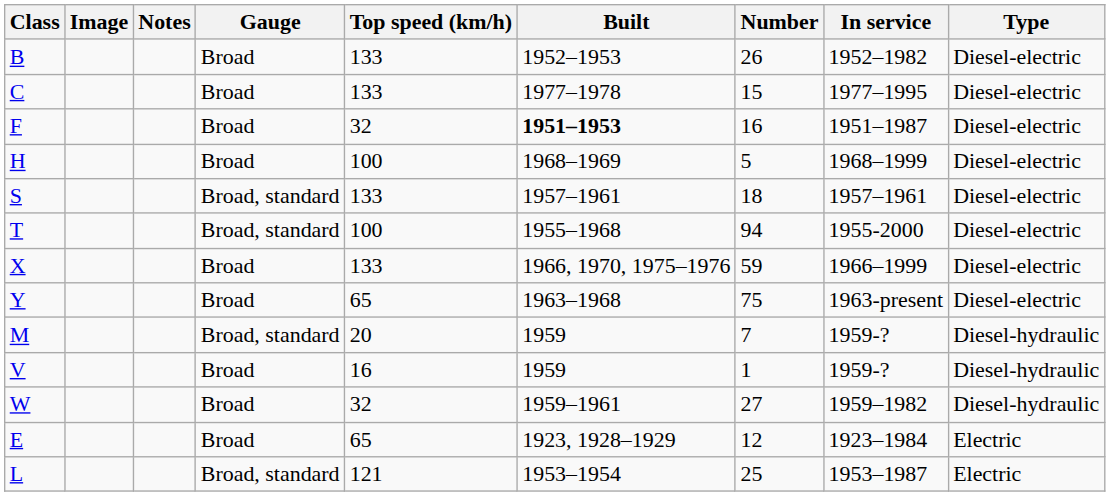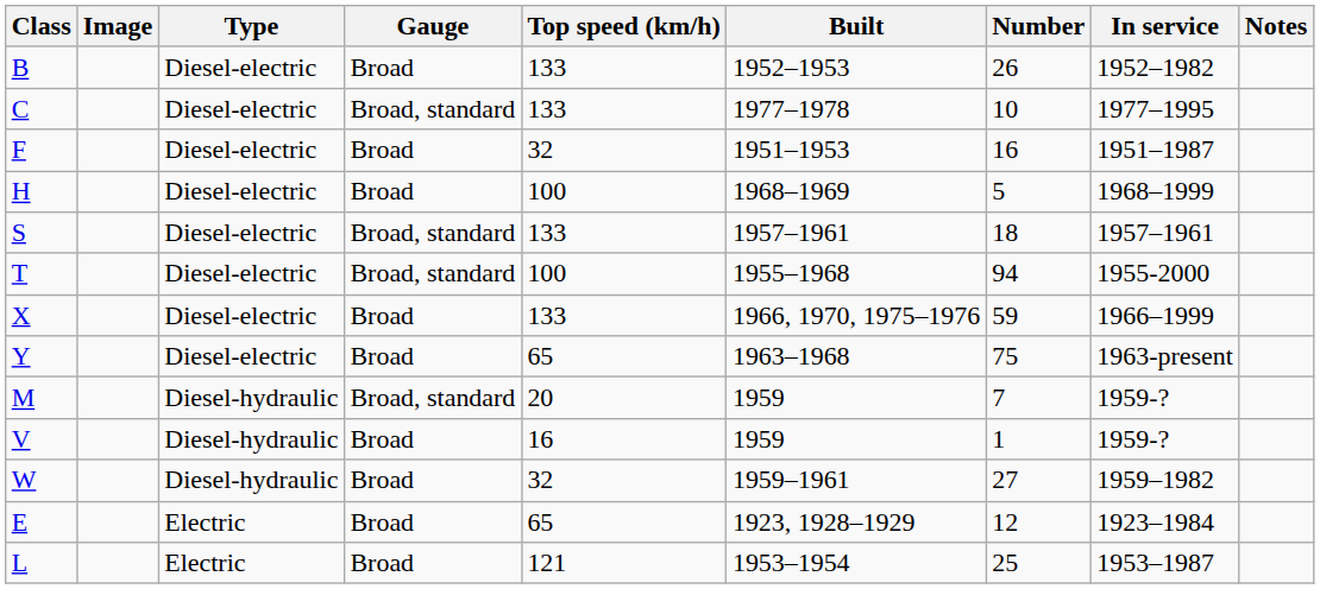 <table class="wikitable sortable">
 <tr>
 <th>Class</th>
 <th>Image</th>
-<th>Notes</th>
+<th>Type</th>
 <th>Gauge</th>
 <th>Top speed (km/h)</th>
 <th>Built</th>
 <th>Number</th>
 <th>In service</th>
-<th>Type</th>
+<th>Notes</th>
 </tr>
 <tr>
 <td><a href='#'>B</a></td>
 <td></td>
-<td></td>
+<td>Diesel-electric</td>
 <td>Broad</td>
 <td>133</td>
 <td>1952–1953</td>
 <td>26</td>
 <td>1952–1982</td>
-<td>Diesel-electric</td>
+<td></td>
 </tr>
 <tr>
 <td><a href='#'>C</a></td>
 <td></td>
-<td></td>
-<td>Broad</td>
+<td>Diesel-electric</td>
+<td>Broad, standard</td>
 <td>133</td>
 <td>1977–1978</td>
-<td>15</td>
+<td>10</td>
 <td>1977–1995</td>
-<td>Diesel-electric</td>
+<td></td>
 </tr>
 <tr>
 <td><a href='#'>F</a></td>
 <td></td>
-<td></td>
+<td>Diesel-electric</td>
 <td>Broad</td>
 <td>32</td>
-<td><strong>1951–1953</strong></td>
+<td>1951–1953</td>
 <td>16</td>
 <td>1951–1987</td>
-<td>Diesel-electric</td>
+<td></td>
 </tr>
 <tr>
 <td><a href='#'>H</a></td>
 <td></td>
-<td></td>
+<td>Diesel-electric</td>
 <td>Broad</td>
 <td>100</td>
 <td>1968–1969</td>
 <td>5</td>
 <td>1968–1999</td>
-<td>Diesel-electric</td>
+<td></td>
 </tr>
 <tr>
 <td><a href='#'>S</a></td>
 <td></td>
-<td></td>
+<td>Diesel-electric</td>
 <td>Broad, standard</td>
 <td>133</td>
 <td>1957–1961</td>
 <td>18</td>
 <td>1957–1961</td>
-<td>Diesel-electric</td>
+<td></td>
 </tr>
 <tr>
 <td><a href='#'>T</a></td>
 <td></td>
-<td></td>
+<td>Diesel-electric</td>
 <td>Broad, standard</td>
 <td>100</td>
 <td>1955–1968</td>
 <td>94</td>
 <td>1955-2000</td>
-<td>Diesel-electric</td>
+<td></td>
 </tr>
 <tr>
 <td><a href='#'>X</a></td>
 <td></td>
-<td></td>
+<td>Diesel-electric</td>
 <td>Broad</td>
 <td>133</td>
 <td>1966, 1970, 1975–1976</td>
 <td>59</td>
 <td>1966–1999</td>
-<td>Diesel-electric</td>
+<td></td>
 </tr>
 <tr>
 <td><a href='#'>Y</a></td>
 <td></td>
-<td></td>
+<td>Diesel-electric</td>
 <td>Broad</td>
 <td>65</td>
 <td>1963–1968</td>
 <td>75</td>
 <td>1963-present</td>
-<td>Diesel-electric</td>
+<td></td>
 </tr>
 <tr>
 <td><a href='#'>M</a></td>
 <td></td>
-<td></td>
+<td>Diesel-hydraulic</td>
 <td>Broad, standard</td>
 <td>20</td>
 <td>1959</td>
 <td>7</td>
 <td>1959-?</td>
-<td>Diesel-hydraulic</td>
+<td></td>
 </tr>
 <tr>
 <td><a href='#'>V</a></td>
 <td></td>
-<td></td>
+<td>Diesel-hydraulic</td>
 <td>Broad</td>
 <td>16</td>
 <td>1959</td>
 <td>1</td>
 <td>1959-?</td>
-<td>Diesel-hydraulic</td>
+<td></td>
 </tr>
 <tr>
 <td><a href='#'>W</a></td>
 <td></td>
-<td></td>
+<td>Diesel-hydraulic</td>
 <td>Broad</td>
 <td>32</td>
 <td>1959–1961</td>
 <td>27</td>
 <td>1959–1982</td>
-<td>Diesel-hydraulic</td>
+<td></td>
 </tr>
 <tr>
 <td><a href='#'>E</a></td>
 <td></td>
-<td></td>
+<td>Electric</td>
 <td>Broad</td>
 <td>65</td>
 <td>1923, 1928–1929</td>
 <td>12</td>
 <td>1923–1984</td>
-<td>Electric</td>
+<td></td>
 </tr>
 <tr>
 <td><a href='#'>L</a></td>
 <td></td>
-<td></td>
-<td>Broad, standard</td>
+<td>Electric</td>
+<td>Broad</td>
 <td>121</td>
 <td>1953–1954</td>
 <td>25</td>
 <td>1953–1987</td>
-<td>Electric</td>
+<td></td>
 </tr>
 </table>
